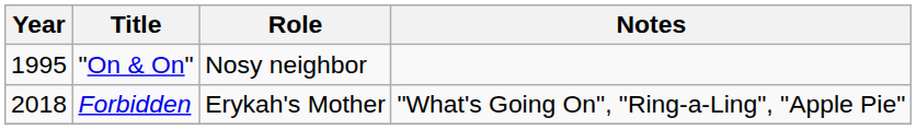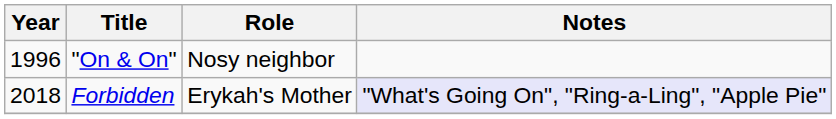 <table class="wikitable sortable">
 <tr>
 <th>Year</th>
 <th>Title</th>
 <th>Role</th>
 <th class="unsortable">Notes</th>
 </tr>
 <tr>
-<td>1995</td>
+<td>1996</td>
 <td>"<a href='#'>On & On</a>"</td>
 <td>Nosy neighbor</td>
 </tr>
 <tr>
 <td>2018</td>
 <td><em><a href='#'>Forbidden</a></em></td>
 <td>Erykah's Mother</td>
-<td>"What's Going On", "Ring-a-Ling", "Apple Pie"</td>
+<td style="background: lavender;">"What's Going On", "Ring-a-Ling", "Apple Pie"</td>
 </tr>
 <tr>
 </tr>
 </table>
